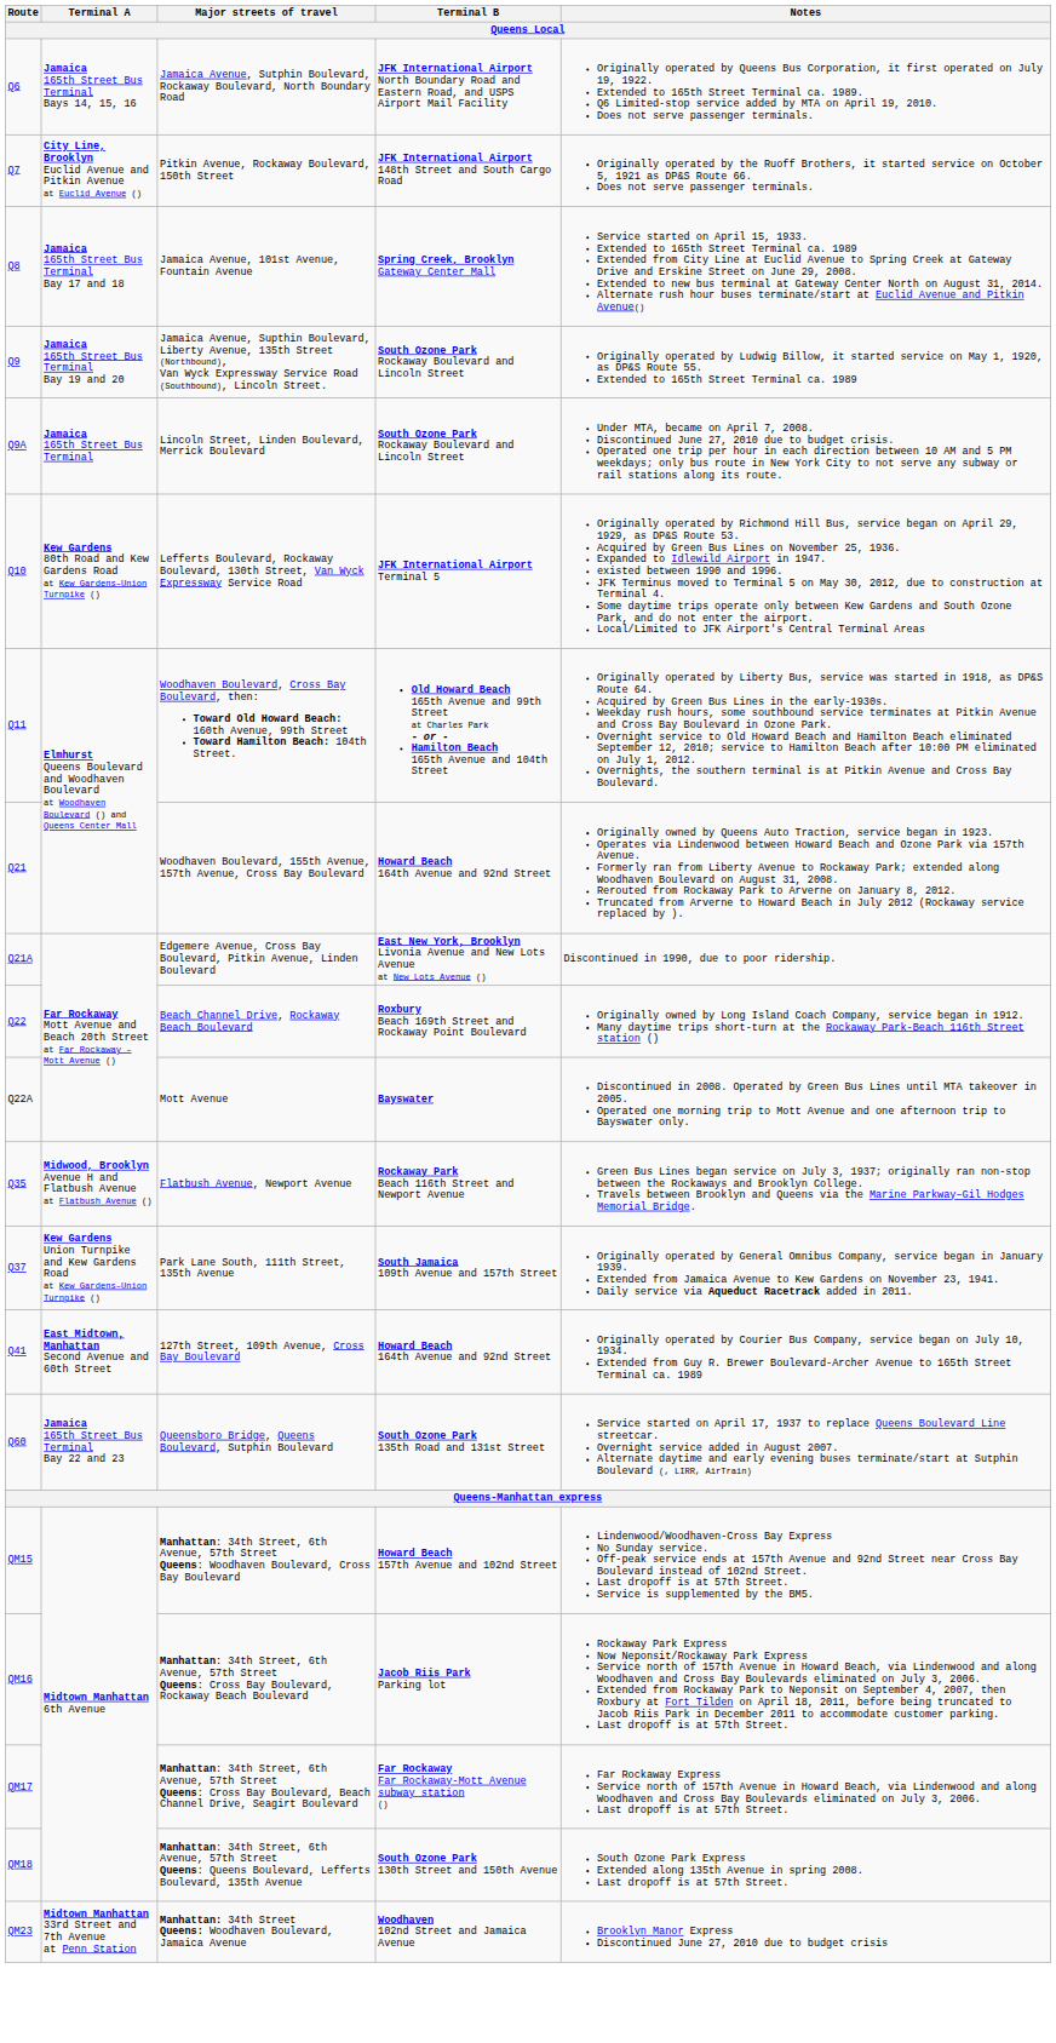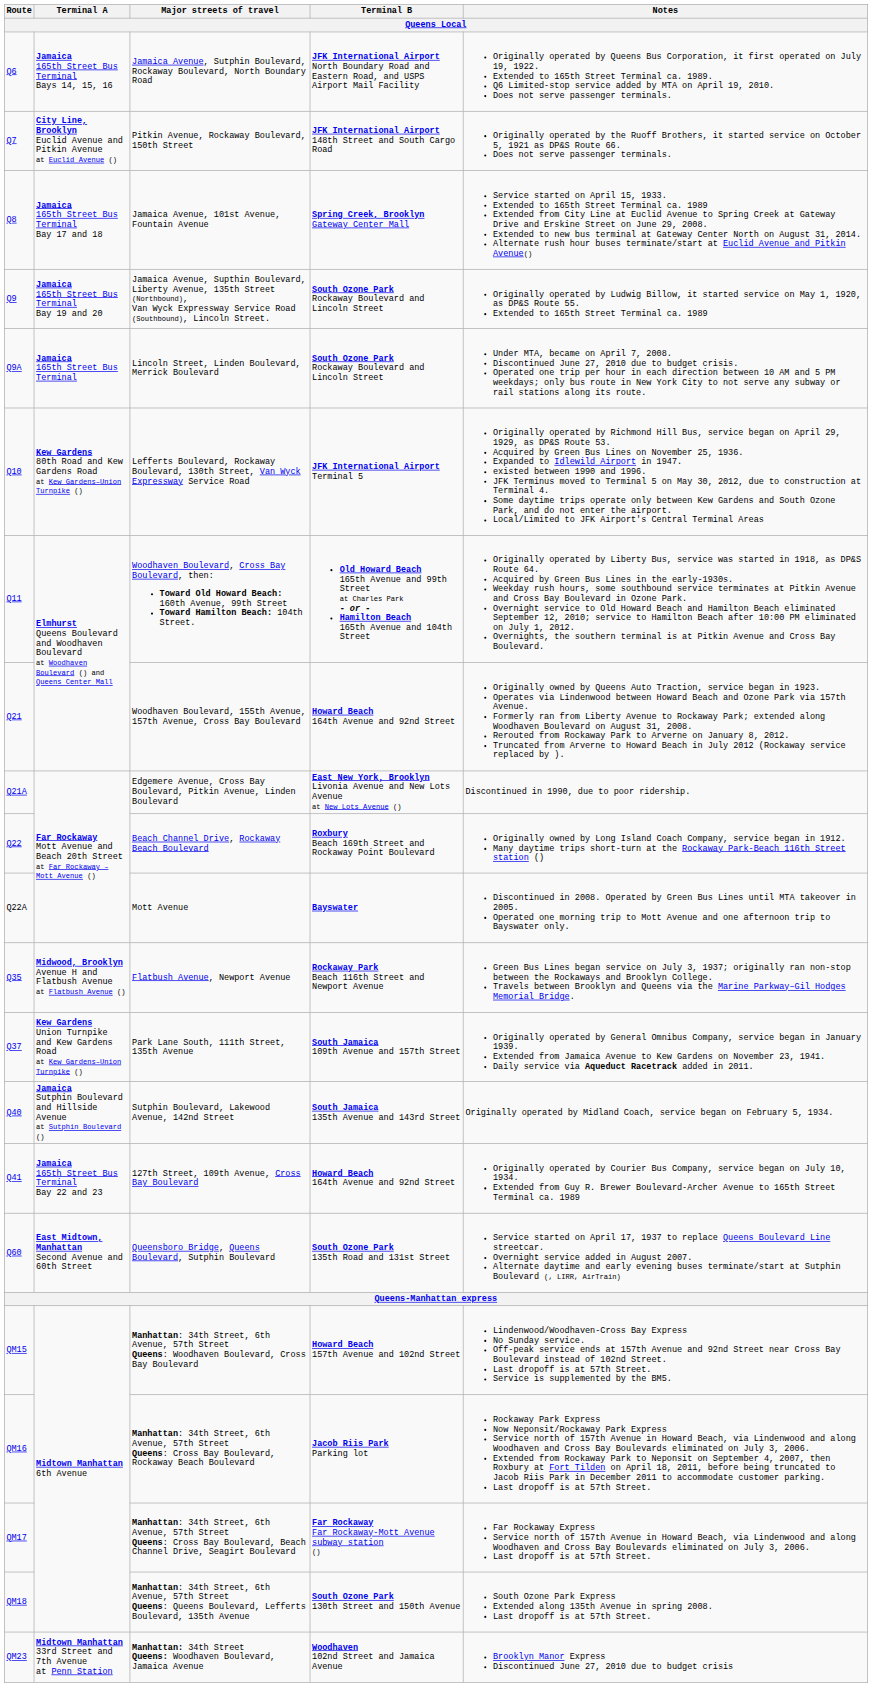 <table class="wikitable sortable"  style="font-size: 95%;" |>
 <tr>
 <th>Route</th>
 <th>Terminal A</th>
 <th>Major streets of travel</th>
 <th>Terminal B</th>
 <th>Notes</th>
 </tr>
 <tr>
 <th colspan=5><a href='#'>Queens Local</a></th>
 </tr>
 <tr>
 <td><a href='#'>Q6</a></td>
 <td><strong><a href='#'>Jamaica</a></strong><br><a href='#'>165th Street Bus Terminal</a><br>Bays 14, 15, 16</td>
 <td><a href='#'>Jamaica Avenue</a>, Sutphin Boulevard,<br>Rockaway Boulevard, North Boundary Road</td>
 <td><strong><a href='#'>JFK International Airport</a></strong><br>North Boundary Road and Eastern Road, and USPS Airport Mail Facility</td>
 <td><br><ul><li>Originally operated by Queens Bus Corporation, it first operated on July 19, 1922.</li><li>Extended to 165th Street Terminal ca. 1989.</li><li>Q6 Limited-stop service added by MTA on April 19, 2010.</li><li>Does not serve passenger terminals.</li></ul></td>
 </tr>
 <tr>
 <td><a href='#'>Q7</a></td>
 <td><strong><a href='#'>City Line, Brooklyn</a></strong><br>Euclid Avenue and Pitkin Avenue<br><small>at <a href='#'>Euclid Avenue</a> ()</small></td>
 <td>Pitkin Avenue, Rockaway Boulevard, 150th Street</td>
 <td><strong><a href='#'>JFK International Airport</a></strong><br> 148th Street and South Cargo Road</td>
 <td><br><ul><li>Originally operated by the Ruoff Brothers, it started service on October 5, 1921 as DP&S Route 66.</li><li>Does not serve passenger terminals.</li></ul></td>
 </tr>
 <tr>
 <td><a href='#'>Q8</a></td>
 <td><strong><a href='#'>Jamaica</a></strong><br><a href='#'>165th Street Bus Terminal</a><br>Bay 17 and 18</td>
 <td>Jamaica Avenue, 101st Avenue, Fountain Avenue</td>
 <td><strong><a href='#'>Spring Creek, Brooklyn</a></strong><br><a href='#'>Gateway Center Mall</a><br></td>
 <td><br><ul><li>Service started on April 15, 1933.</li><li>Extended to 165th Street Terminal ca. 1989</li><li>Extended from City Line at Euclid Avenue to Spring Creek at Gateway Drive and Erskine Street on June 29, 2008.</li><li>Extended to new bus terminal at Gateway Center North on August 31, 2014.</li><li>Alternate rush hour buses terminate/start at <a href='#'>Euclid Avenue and Pitkin Avenue</a><small>()</small></li></ul></td>
 </tr>
 <tr>
 <td><a href='#'>Q9</a></td>
 <td><strong><a href='#'>Jamaica</a></strong><br><a href='#'>165th Street Bus Terminal</a><br>Bay 19 and 20</td>
 <td>Jamaica Avenue, Supthin Boulevard,<br>Liberty Avenue, 135th Street <small>(Northbound)</small>,<br>Van Wyck Expressway Service Road<br><small>(Southbound)</small>, Lincoln Street.</td>
 <td><strong><a href='#'>South Ozone Park</a></strong><br>Rockaway Boulevard and Lincoln Street</td>
 <td><br><ul><li>Originally operated by Ludwig Billow, it started service on May 1, 1920, as DP&S Route 55.</li><li>Extended to 165th Street Terminal ca. 1989</li></ul></td>
 </tr>
 <tr>
 <td><a href='#'>Q9A</a></td>
 <td><strong><a href='#'>Jamaica</a></strong><br><a href='#'>165th Street Bus Terminal</a></td>
 <td>Lincoln Street, Linden Boulevard, Merrick Boulevard</td>
 <td><strong><a href='#'>South Ozone Park</a></strong><br>Rockaway Boulevard and Lincoln Street</td>
 <td><br><ul><li>Under MTA, became  on April 7, 2008.</li><li>Discontinued June 27, 2010 due to budget crisis.</li><li>Operated one trip per hour in each direction between 10 AM and 5 PM weekdays; only bus route in New York City to not serve any subway or rail stations along its route.</li></ul></td>
 </tr>
 <tr>
 <td><a href='#'>Q10</a></td>
 <td><strong><a href='#'>Kew Gardens</a></strong><br> 80th Road and Kew Gardens Road<br><small>at <a href='#'>Kew Gardens–Union Turnpike</a> ()</small></td>
 <td>Lefferts Boulevard, Rockaway Boulevard, 130th Street, <a href='#'>Van Wyck Expressway</a> Service Road</td>
 <td><strong><a href='#'>JFK International Airport</a></strong><br>Terminal 5</td>
 <td><br><ul><li>Originally operated by Richmond Hill Bus, service began on April 29, 1929, as DP&S Route 53.</li><li>Acquired by Green Bus Lines on November 25, 1936.</li><li>Expanded to <a href='#'>Idlewild Airport</a> in 1947.</li><li> existed between 1990 and 1996.</li><li>JFK Terminus moved to Terminal 5 on May 30, 2012, due to construction at Terminal 4.</li><li>Some daytime trips operate only between Kew Gardens and South Ozone Park, and do not enter the airport.</li><li>Local/Limited to JFK Airport's Central Terminal Areas</li></ul></td>
 </tr>
 <tr>
 <td><a href='#'>Q11</a></td>
 <td rowspan=2><strong><a href='#'>Elmhurst</a></strong><br>Queens Boulevard and Woodhaven Boulevard<br><small>at <a href='#'>Woodhaven Boulevard</a> () and <a href='#'>Queens Center Mall</a></small></td>
 <td><a href='#'>Woodhaven Boulevard</a>, <a href='#'>Cross Bay Boulevard</a>, then:<br><ul><li><strong>Toward Old Howard Beach:</strong> 160th Avenue, 99th Street</li><li><strong>Toward Hamilton Beach:</strong> 104th Street.</li></ul></td>
 <td><br><ul><li><strong><a href='#'>Old Howard Beach</a></strong><br>165th Avenue and 99th Street<br><small>at Charles Park</small><br><strong><em>- or -</em></strong></li><li><strong><a href='#'>Hamilton Beach</a></strong><br> 165th Avenue and 104th Street</li></ul></td>
 <td><br><ul><li>Originally operated by Liberty Bus, service was started in 1918, as DP&S Route 64.</li><li>Acquired by Green Bus Lines in the early-1930s.</li><li>Weekday rush hours, some southbound service terminates at Pitkin Avenue and Cross Bay Boulevard in Ozone Park.</li><li>Overnight service to Old Howard Beach and Hamilton Beach eliminated September 12, 2010; service to Hamilton Beach after 10:00 PM eliminated on July 1, 2012.</li><li>Overnights, the southern terminal is at Pitkin Avenue and Cross Bay Boulevard.</li></ul></td>
 </tr>
 <tr>
 <td><a href='#'>Q21</a></td>
 <td>Woodhaven Boulevard, 155th Avenue, 157th Avenue, Cross Bay Boulevard</td>
 <td><strong><a href='#'>Howard Beach</a></strong><br>164th Avenue and 92nd Street</td>
 <td><br><ul><li>Originally owned by Queens Auto Traction, service began in 1923.</li><li>Operates via Lindenwood between Howard Beach and Ozone Park via 157th Avenue.</li><li>Formerly ran from Liberty Avenue to Rockaway Park; extended along Woodhaven Boulevard on August 31, 2008.</li><li>Rerouted from Rockaway Park to Arverne on January 8, 2012.</li><li>Truncated from Arverne to Howard Beach in July 2012 (Rockaway service replaced by <strong></strong>).</li></ul></td>
 </tr>
 <tr>
 <td><a href='#'>Q21A</a></td>
 <td rowspan=3><strong><a href='#'>Far Rockaway</a></strong><br>Mott Avenue and Beach 20th Street<br><small>at <a href='#'>Far Rockaway – Mott Avenue</a> ()</small></td>
 <td>Edgemere Avenue, Cross Bay Boulevard, Pitkin Avenue, Linden Boulevard</td>
 <td><strong><a href='#'>East New York, Brooklyn</a></strong><br>Livonia Avenue and New Lots Avenue<br><small>at <a href='#'>New Lots Avenue</a> ()</small><br></td>
 <td>Discontinued in 1990, due to poor ridership.</td>
 </tr>
 <tr>
 <td><a href='#'>Q22</a></td>
 <td><a href='#'>Beach Channel Drive</a>, <a href='#'>Rockaway Beach Boulevard</a></td>
 <td><strong><a href='#'>Roxbury</a></strong><br>Beach 169th Street and Rockaway Point Boulevard</td>
 <td><br><ul><li>Originally owned by Long Island Coach Company, service began in 1912.</li><li>Many daytime trips short-turn at the <a href='#'>Rockaway Park-Beach 116th Street station</a> ()</li></ul></td>
 </tr>
 <tr>
 <td>Q22A</td>
 <td>Mott Avenue</td>
 <td><strong><a href='#'>Bayswater</a></strong></td>
 <td><br><ul><li>Discontinued in 2008. Operated by Green Bus Lines until MTA takeover in 2005.</li><li>Operated one morning trip to Mott Avenue and one afternoon trip to Bayswater only.</li></ul></td>
 </tr>
 <tr>
 <td><a href='#'>Q35</a></td>
 <td><strong><a href='#'>Midwood, Brooklyn</a></strong><br>Avenue H and Flatbush Avenue<br><small>at <a href='#'>Flatbush Avenue</a> ()</small></td>
 <td><a href='#'>Flatbush Avenue</a>, Newport Avenue</td>
 <td><strong><a href='#'>Rockaway Park</a></strong><br>Beach 116th Street and Newport Avenue</td>
 <td><br><ul><li>Green Bus Lines began service on July 3, 1937; originally ran non-stop between the Rockaways and Brooklyn College.</li><li>Travels between Brooklyn and Queens via the <a href='#'>Marine Parkway–Gil Hodges Memorial Bridge</a>.</li></ul></td>
 </tr>
 <tr>
 <td><a href='#'>Q37</a></td>
 <td><strong><a href='#'>Kew Gardens</a></strong><br>Union Turnpike and Kew Gardens Road<br><small>at <a href='#'>Kew Gardens–Union Turnpike</a> ()</small></td>
 <td>Park Lane South, 111th Street, 135th Avenue</td>
 <td><strong><a href='#'>South Jamaica</a></strong><br>109th Avenue and 157th Street</td>
 <td><br><ul><li>Originally operated by General Omnibus Company, service began in January 1939.</li><li>Extended from Jamaica Avenue to Kew Gardens on November 23, 1941.</li><li>Daily service via <strong>Aqueduct Racetrack</strong> added in 2011.</li></ul></td>
 </tr>
 <tr>
+<td><a href='#'>Q40</a></td>
+<td><strong><a href='#'>Jamaica</a></strong><br>Sutphin Boulevard and Hillside Avenue<br><small>at <a href='#'>Sutphin Boulevard</a> ()</small></td>
+<td>Sutphin Boulevard, Lakewood Avenue, 142nd Street</td>
+<td><strong><a href='#'>South Jamaica</a></strong><br>135th Avenue and 143rd Street</td>
+<td>Originally operated by Midland Coach, service began on February 5, 1934.</td>
+</tr>
+<tr>
 <td><a href='#'>Q41</a></td>
-<td><strong><a href='#'>East Midtown, Manhattan</a></strong><br>Second Avenue and 60th Street</td>
+<td><strong><a href='#'>Jamaica</a></strong><br><a href='#'>165th Street Bus Terminal</a><br>Bay 22 and 23</td>
 <td>127th Street, 109th Avenue, <a href='#'>Cross Bay Boulevard</a></td>
 <td><strong><a href='#'>Howard Beach</a></strong><br>164th Avenue and 92nd Street</td>
 <td><br><ul><li>Originally operated by Courier Bus Company, service began on July 10, 1934.</li><li>Extended from Guy R. Brewer Boulevard-Archer Avenue to 165th Street Terminal ca. 1989</li></ul></td>
 </tr>
 <tr>
 <td><a href='#'>Q60</a></td>
-<td><strong><a href='#'>Jamaica</a></strong><br><a href='#'>165th Street Bus Terminal</a><br>Bay 22 and 23</td>
+<td><strong><a href='#'>East Midtown, Manhattan</a></strong><br>Second Avenue and 60th Street</td>
 <td><a href='#'>Queensboro Bridge</a>, <a href='#'>Queens Boulevard</a>, Sutphin Boulevard</td>
 <td><strong><a href='#'>South Ozone Park</a></strong><br>135th Road and 131st Street</td>
 <td><br><ul><li>Service started on April 17, 1937 to replace <a href='#'>Queens Boulevard Line</a> streetcar.</li><li>Overnight service added in August 2007.</li><li>Alternate daytime and early evening buses terminate/start at Sutphin Boulevard <small>(, LIRR, AirTrain)</small></li></ul></td>
 </tr>
 <tr>
 <th colspan=5><a href='#'>Queens-Manhattan express</a></th>
 </tr>
 <tr>
 <td><a href='#'>QM15</a></td>
 <td rowspan=4><strong><a href='#'>Midtown Manhattan</a></strong><br>6th Avenue</td>
 <td><strong>Manhattan</strong>: 34th Street, 6th Avenue, 57th Street <br><strong>Queens</strong>: Woodhaven Boulevard, Cross Bay Boulevard</td>
 <td><strong><a href='#'>Howard Beach</a></strong><br>157th Avenue and 102nd Street</td>
 <td><br><ul><li>Lindenwood/Woodhaven-Cross Bay Express</li><li>No Sunday service.</li><li>Off-peak service ends at 157th Avenue and 92nd Street near Cross Bay Boulevard instead of 102nd Street.</li><li>Last dropoff is at 57th Street.</li><li>Service is supplemented by the BM5.</li></ul></td>
 </tr>
 <tr>
 <td><a href='#'>QM16</a></td>
 <td><strong>Manhattan</strong>: 34th Street, 6th Avenue, 57th Street <br><strong>Queens</strong>: Cross Bay Boulevard, Rockaway Beach Boulevard</td>
 <td><strong><a href='#'>Jacob Riis Park</a></strong><br>Parking lot</td>
 <td><br><ul><li>Rockaway Park Express</li><li>Now Neponsit/Rockaway Park Express</li><li>Service north of 157th Avenue in Howard Beach, via Lindenwood and along Woodhaven and Cross Bay Boulevards eliminated on July 3, 2006.</li><li>Extended from Rockaway Park to Neponsit on September 4, 2007, then Roxbury at <a href='#'>Fort Tilden</a> on April 18, 2011, before being truncated to Jacob Riis Park in December 2011 to accommodate customer parking.</li><li>Last dropoff is at 57th Street.</li></ul></td>
 </tr>
 <tr>
 <td><a href='#'>QM17</a></td>
 <td><strong>Manhattan</strong>: 34th Street, 6th Avenue, 57th Street <br><strong>Queens</strong>: Cross Bay Boulevard, Beach Channel Drive, Seagirt Boulevard</td>
 <td><strong><a href='#'>Far Rockaway</a></strong><br><a href='#'>Far Rockaway-Mott Avenue subway station</a><br><small>()</small></td>
 <td><br><ul><li>Far Rockaway Express</li><li>Service north of 157th Avenue in Howard Beach, via Lindenwood and along Woodhaven and Cross Bay Boulevards eliminated on July 3, 2006.</li><li>Last dropoff is at 57th Street.</li></ul></td>
 </tr>
 <tr>
 <td><a href='#'>QM18</a></td>
 <td><strong>Manhattan</strong>: 34th Street, 6th Avenue, 57th Street <br><strong>Queens</strong>: Queens Boulevard, Lefferts Boulevard, 135th Avenue</td>
 <td><strong><a href='#'>South Ozone Park</a></strong><br>130th Street and 150th Avenue</td>
 <td><br><ul><li>South Ozone Park Express</li><li>Extended along 135th Avenue in spring 2008.</li><li>Last dropoff is at 57th Street.</li></ul></td>
 </tr>
 <tr>
 <td><a href='#'>QM23</a></td>
 <td><strong><a href='#'>Midtown Manhattan</a></strong><br> 33rd Street and 7th Avenue<br>at <a href='#'>Penn Station</a></td>
 <td><strong>Manhattan:</strong> 34th Street<br><strong>Queens:</strong>  Woodhaven Boulevard, Jamaica Avenue</td>
 <td><strong><a href='#'>Woodhaven</a></strong><br> 102nd Street and Jamaica Avenue</td>
 <td><br><ul><li><a href='#'>Brooklyn Manor</a> Express</li><li>Discontinued June 27, 2010 due to budget crisis</li></ul></td>
 </tr>
 </table>
